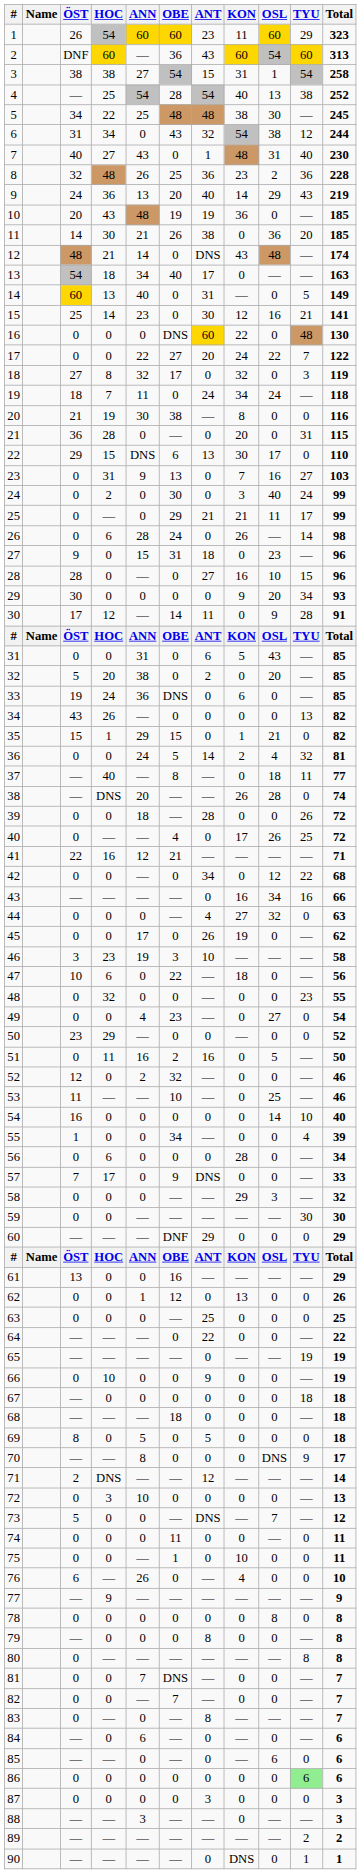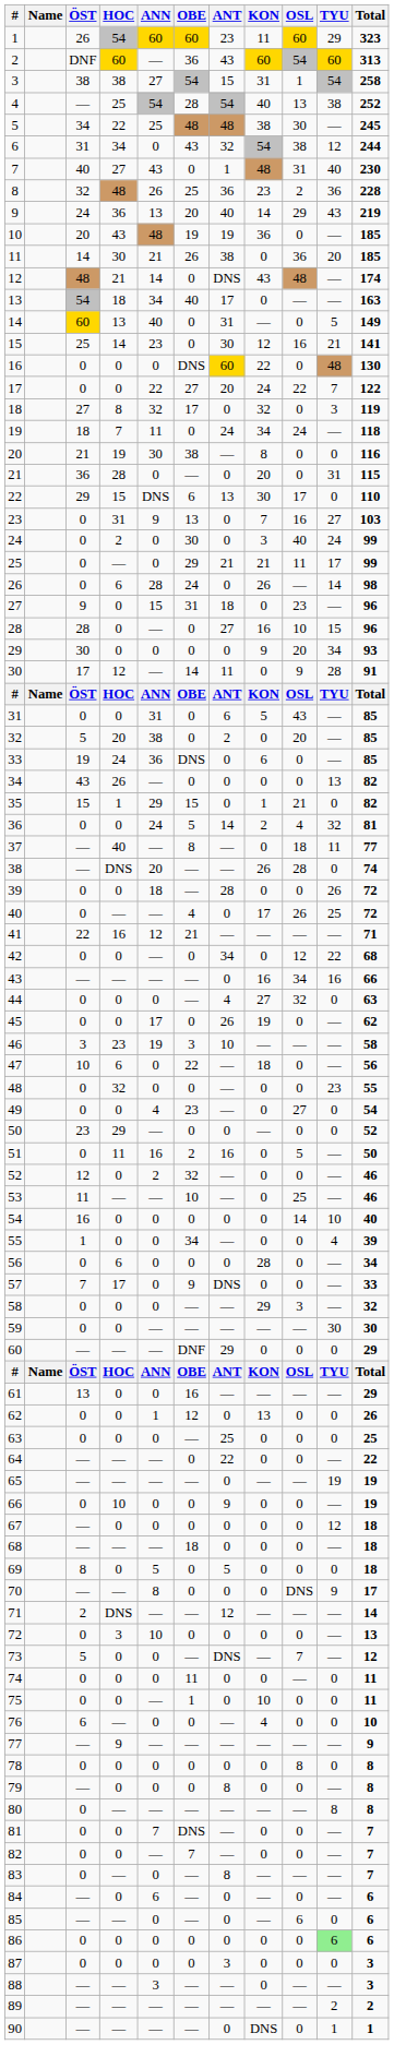 <table class="wikitable sortable" style="text-align:center;">
 <tr>
 <th>#</th>
 <th>Name</th>
 <th><a href='#'>ÖST</a></th>
 <th><a href='#'>HOC</a></th>
 <th><a href='#'>ANN</a></th>
 <th><a href='#'>OBE</a></th>
 <th><a href='#'>ANT</a></th>
 <th><a href='#'>KON</a></th>
 <th><a href='#'>OSL</a></th>
 <th><a href='#'>TYU</a></th>
 <th><strong>Total</strong> </th>
 </tr>
 <tr>
 <td>1</td>
 <td align="left"></td>
 <td>26</td>
 <td bgcolor="silver">54</td>
 <td bgcolor="gold">60</td>
 <td bgcolor="gold">60</td>
 <td>23</td>
 <td>11</td>
 <td bgcolor="gold">60</td>
 <td>29</td>
 <td><strong>323</strong></td>
 </tr>
 <tr>
 <td>2</td>
 <td align="left"></td>
 <td>DNF</td>
 <td bgcolor="gold">60</td>
 <td>—</td>
 <td>36</td>
 <td>43</td>
 <td bgcolor="gold">60</td>
 <td bgcolor="silver">54</td>
 <td bgcolor="gold">60</td>
 <td><strong>313</strong></td>
 </tr>
 <tr>
 <td>3</td>
 <td align="left"></td>
 <td>38</td>
 <td>38</td>
 <td>27</td>
 <td bgcolor="silver">54</td>
 <td>15</td>
 <td>31</td>
 <td>1</td>
 <td bgcolor="silver">54</td>
 <td><strong>258</strong></td>
 </tr>
 <tr>
 <td>4</td>
 <td align="left"></td>
 <td>—</td>
 <td>25</td>
 <td bgcolor="silver">54</td>
 <td>28</td>
 <td bgcolor="silver">54</td>
 <td>40</td>
 <td>13</td>
 <td>38</td>
 <td><strong>252</strong></td>
 </tr>
 <tr>
 <td>5</td>
 <td align="left"></td>
 <td>34</td>
 <td>22</td>
 <td>25</td>
 <td bgcolor="CC9966">48</td>
 <td bgcolor="CC9966">48</td>
 <td>38</td>
 <td>30</td>
 <td>—</td>
 <td><strong>245</strong></td>
 </tr>
 <tr>
 <td>6</td>
 <td align="left"></td>
 <td>31</td>
 <td>34</td>
 <td>0</td>
 <td>43</td>
 <td>32</td>
 <td bgcolor="silver">54</td>
 <td>38</td>
 <td>12</td>
 <td><strong>244</strong></td>
 </tr>
 <tr>
 <td>7</td>
 <td align="left"></td>
 <td>40</td>
 <td>27</td>
 <td>43</td>
 <td>0</td>
 <td>1</td>
 <td bgcolor="CC9966">48</td>
 <td>31</td>
 <td>40</td>
 <td><strong>230</strong></td>
 </tr>
 <tr>
 <td>8</td>
 <td align="left"></td>
 <td>32</td>
 <td bgcolor="CC9966">48</td>
 <td>26</td>
 <td>25</td>
 <td>36</td>
 <td>23</td>
 <td>2</td>
 <td>36</td>
 <td><strong>228</strong></td>
 </tr>
 <tr>
 <td>9</td>
 <td align="left"></td>
 <td>24</td>
 <td>36</td>
 <td>13</td>
 <td>20</td>
 <td>40</td>
 <td>14</td>
 <td>29</td>
 <td>43</td>
 <td><strong>219</strong></td>
 </tr>
 <tr>
 <td>10</td>
 <td align="left"></td>
 <td>20</td>
 <td>43</td>
 <td bgcolor="CC9966">48</td>
 <td>19</td>
 <td>19</td>
 <td>36</td>
 <td>0</td>
 <td>—</td>
 <td><strong>185</strong></td>
 </tr>
 <tr>
 <td>11</td>
 <td align="left"></td>
 <td>14</td>
 <td>30</td>
 <td>21</td>
 <td>26</td>
 <td>38</td>
 <td>0</td>
 <td>36</td>
 <td>20</td>
 <td><strong>185</strong></td>
 </tr>
 <tr>
 <td>12</td>
 <td align="left"></td>
 <td bgcolor="CC9966">48</td>
 <td>21</td>
 <td>14</td>
 <td>0</td>
 <td>DNS</td>
 <td>43</td>
 <td bgcolor="CC9966">48</td>
 <td>—</td>
 <td><strong>174</strong></td>
 </tr>
 <tr>
 <td>13</td>
 <td align="left"></td>
 <td bgcolor="silver">54</td>
 <td>18</td>
 <td>34</td>
 <td>40</td>
 <td>17</td>
 <td>0</td>
 <td>—</td>
 <td>—</td>
 <td><strong>163</strong></td>
 </tr>
 <tr>
 <td>14</td>
 <td align="left"></td>
 <td bgcolor="gold">60</td>
 <td>13</td>
 <td>40</td>
 <td>0</td>
 <td>31</td>
 <td>—</td>
 <td>0</td>
 <td>5</td>
 <td><strong>149</strong></td>
 </tr>
 <tr>
 <td>15</td>
 <td align="left"></td>
 <td>25</td>
 <td>14</td>
 <td>23</td>
 <td>0</td>
 <td>30</td>
 <td>12</td>
 <td>16</td>
 <td>21</td>
 <td><strong>141</strong></td>
 </tr>
 <tr>
 <td>16</td>
 <td align="left"></td>
 <td>0</td>
 <td>0</td>
 <td>0</td>
 <td>DNS</td>
 <td bgcolor="gold">60</td>
 <td>22</td>
 <td>0</td>
 <td bgcolor="CC9966">48</td>
 <td><strong>130</strong></td>
 </tr>
 <tr>
 <td>17</td>
 <td align="left"></td>
 <td>0</td>
 <td>0</td>
 <td>22</td>
 <td>27</td>
 <td>20</td>
 <td>24</td>
 <td>22</td>
 <td>7</td>
 <td><strong>122</strong></td>
 </tr>
 <tr>
 <td>18</td>
 <td align="left"></td>
 <td>27</td>
 <td>8</td>
 <td>32</td>
 <td>17</td>
 <td>0</td>
 <td>32</td>
 <td>0</td>
 <td>3</td>
 <td><strong>119</strong></td>
 </tr>
 <tr>
 <td>19</td>
 <td align="left"></td>
 <td>18</td>
 <td>7</td>
 <td>11</td>
 <td>0</td>
 <td>24</td>
 <td>34</td>
 <td>24</td>
 <td>—</td>
 <td><strong>118</strong></td>
 </tr>
 <tr>
 <td>20</td>
 <td align="left"></td>
 <td>21</td>
 <td>19</td>
 <td>30</td>
 <td>38</td>
 <td>—</td>
 <td>8</td>
 <td>0</td>
 <td>0</td>
 <td><strong>116</strong></td>
 </tr>
 <tr>
 <td>21</td>
 <td align="left"></td>
 <td>36</td>
 <td>28</td>
 <td>0</td>
 <td>—</td>
 <td>0</td>
 <td>20</td>
 <td>0</td>
 <td>31</td>
 <td><strong>115</strong></td>
 </tr>
 <tr>
 <td>22</td>
 <td align="left"></td>
 <td>29</td>
 <td>15</td>
 <td>DNS</td>
 <td>6</td>
 <td>13</td>
 <td>30</td>
 <td>17</td>
 <td>0</td>
 <td><strong>110</strong></td>
 </tr>
 <tr>
 <td>23</td>
 <td align="left"></td>
 <td>0</td>
 <td>31</td>
 <td>9</td>
 <td>13</td>
 <td>0</td>
 <td>7</td>
 <td>16</td>
 <td>27</td>
 <td><strong>103</strong></td>
 </tr>
 <tr>
 <td>24</td>
 <td align="left"></td>
 <td>0</td>
 <td>2</td>
 <td>0</td>
 <td>30</td>
 <td>0</td>
 <td>3</td>
 <td>40</td>
 <td>24</td>
 <td><strong>99</strong></td>
 </tr>
 <tr>
 <td>25</td>
 <td align="left"></td>
 <td>0</td>
 <td>—</td>
 <td>0</td>
 <td>29</td>
 <td>21</td>
 <td>21</td>
 <td>11</td>
 <td>17</td>
 <td><strong>99</strong></td>
 </tr>
 <tr>
 <td>26</td>
 <td align="left"></td>
 <td>0</td>
 <td>6</td>
 <td>28</td>
 <td>24</td>
 <td>0</td>
 <td>26</td>
 <td>—</td>
 <td>14</td>
 <td><strong>98</strong></td>
 </tr>
 <tr>
 <td>27</td>
 <td align="left"></td>
 <td>9</td>
 <td>0</td>
 <td>15</td>
 <td>31</td>
 <td>18</td>
 <td>0</td>
 <td>23</td>
 <td>—</td>
 <td><strong>96</strong></td>
 </tr>
 <tr>
 <td>28</td>
 <td align="left"></td>
 <td>28</td>
 <td>0</td>
 <td>—</td>
 <td>0</td>
 <td>27</td>
 <td>16</td>
 <td>10</td>
 <td>15</td>
 <td><strong>96</strong></td>
 </tr>
 <tr>
 <td>29</td>
 <td align="left"></td>
 <td>30</td>
 <td>0</td>
 <td>0</td>
 <td>0</td>
 <td>0</td>
 <td>9</td>
 <td>20</td>
 <td>34</td>
 <td><strong>93</strong></td>
 </tr>
 <tr>
 <td>30</td>
 <td align="left"></td>
 <td>17</td>
 <td>12</td>
 <td>—</td>
 <td>14</td>
 <td>11</td>
 <td>0</td>
 <td>9</td>
 <td>28</td>
 <td><strong>91</strong></td>
 </tr>
 <tr>
 <th>#</th>
 <th>Name</th>
 <th><a href='#'>ÖST</a></th>
 <th><a href='#'>HOC</a></th>
 <th><a href='#'>ANN</a></th>
 <th><a href='#'>OBE</a></th>
 <th><a href='#'>ANT</a></th>
 <th><a href='#'>KON</a></th>
 <th><a href='#'>OSL</a></th>
 <th><a href='#'>TYU</a></th>
 <th><strong>Total</strong></th>
 </tr>
 <tr>
 <td>31</td>
 <td align="left"></td>
 <td>0</td>
 <td>0</td>
 <td>31</td>
 <td>0</td>
 <td>6</td>
 <td>5</td>
 <td>43</td>
 <td>—</td>
 <td><strong>85</strong></td>
 </tr>
 <tr>
 <td>32</td>
 <td align="left"></td>
 <td>5</td>
 <td>20</td>
 <td>38</td>
 <td>0</td>
 <td>2</td>
 <td>0</td>
 <td>20</td>
 <td>—</td>
 <td><strong>85</strong></td>
 </tr>
 <tr>
 <td>33</td>
 <td align="left"></td>
 <td>19</td>
 <td>24</td>
 <td>36</td>
 <td>DNS</td>
 <td>0</td>
 <td>6</td>
 <td>0</td>
 <td>—</td>
 <td><strong>85</strong></td>
 </tr>
 <tr>
 <td>34</td>
 <td align="left"></td>
 <td>43</td>
 <td>26</td>
 <td>—</td>
 <td>0</td>
 <td>0</td>
 <td>0</td>
 <td>0</td>
 <td>13</td>
 <td><strong>82</strong></td>
 </tr>
 <tr>
 <td>35</td>
 <td align="left"></td>
 <td>15</td>
 <td>1</td>
 <td>29</td>
 <td>15</td>
 <td>0</td>
 <td>1</td>
 <td>21</td>
 <td>0</td>
 <td><strong>82</strong></td>
 </tr>
 <tr>
 <td>36</td>
 <td align="left"></td>
 <td>0</td>
 <td>0</td>
 <td>24</td>
 <td>5</td>
 <td>14</td>
 <td>2</td>
 <td>4</td>
 <td>32</td>
 <td><strong>81</strong></td>
 </tr>
 <tr>
 <td>37</td>
 <td align="left"></td>
 <td>—</td>
 <td>40</td>
 <td>—</td>
 <td>8</td>
 <td>—</td>
 <td>0</td>
 <td>18</td>
 <td>11</td>
 <td><strong>77</strong></td>
 </tr>
 <tr>
 <td>38</td>
 <td align="left"></td>
 <td>—</td>
 <td>DNS</td>
 <td>20</td>
 <td>—</td>
 <td>—</td>
 <td>26</td>
 <td>28</td>
 <td>0</td>
 <td><strong>74</strong></td>
 </tr>
 <tr>
 <td>39</td>
 <td align="left"></td>
 <td>0</td>
 <td>0</td>
 <td>18</td>
 <td>—</td>
 <td>28</td>
 <td>0</td>
 <td>0</td>
 <td>26</td>
 <td><strong>72</strong></td>
 </tr>
 <tr>
 <td>40</td>
 <td align="left"></td>
 <td>0</td>
 <td>—</td>
 <td>—</td>
 <td>4</td>
 <td>0</td>
 <td>17</td>
 <td>26</td>
 <td>25</td>
 <td><strong>72</strong></td>
 </tr>
 <tr>
 <td>41</td>
 <td align="left"></td>
 <td>22</td>
 <td>16</td>
 <td>12</td>
 <td>21</td>
 <td>—</td>
 <td>—</td>
 <td>—</td>
 <td>—</td>
 <td><strong>71</strong></td>
 </tr>
 <tr>
 <td>42</td>
 <td align="left"></td>
 <td>0</td>
 <td>0</td>
 <td>—</td>
 <td>0</td>
 <td>34</td>
 <td>0</td>
 <td>12</td>
 <td>22</td>
 <td><strong>68</strong></td>
 </tr>
 <tr>
 <td>43</td>
 <td align="left"></td>
 <td>—</td>
 <td>—</td>
 <td>—</td>
 <td>—</td>
 <td>0</td>
 <td>16</td>
 <td>34</td>
 <td>16</td>
 <td><strong>66</strong></td>
 </tr>
 <tr>
 <td>44</td>
 <td align="left"></td>
 <td>0</td>
 <td>0</td>
 <td>0</td>
 <td>—</td>
 <td>4</td>
 <td>27</td>
 <td>32</td>
 <td>0</td>
 <td><strong>63</strong></td>
 </tr>
 <tr>
 <td>45</td>
 <td align="left"></td>
 <td>0</td>
 <td>0</td>
 <td>17</td>
 <td>0</td>
 <td>26</td>
 <td>19</td>
 <td>0</td>
 <td>—</td>
 <td><strong>62</strong></td>
 </tr>
 <tr>
 <td>46</td>
 <td align="left"></td>
 <td>3</td>
 <td>23</td>
 <td>19</td>
 <td>3</td>
 <td>10</td>
 <td>—</td>
 <td>—</td>
 <td>—</td>
 <td><strong>58</strong></td>
 </tr>
 <tr>
 <td>47</td>
 <td align="left"></td>
 <td>10</td>
 <td>6</td>
 <td>0</td>
 <td>22</td>
 <td>—</td>
 <td>18</td>
 <td>0</td>
 <td>—</td>
 <td><strong>56</strong></td>
 </tr>
 <tr>
 <td>48</td>
 <td align="left"></td>
 <td>0</td>
 <td>32</td>
 <td>0</td>
 <td>0</td>
 <td>—</td>
 <td>0</td>
 <td>0</td>
 <td>23</td>
 <td><strong>55</strong></td>
 </tr>
 <tr>
 <td>49</td>
 <td align="left"></td>
 <td>0</td>
 <td>0</td>
 <td>4</td>
 <td>23</td>
 <td>—</td>
 <td>0</td>
 <td>27</td>
 <td>0</td>
 <td><strong>54</strong></td>
 </tr>
 <tr>
 <td>50</td>
 <td align="left"></td>
 <td>23</td>
 <td>29</td>
 <td>—</td>
 <td>0</td>
 <td>0</td>
 <td>—</td>
 <td>0</td>
 <td>0</td>
 <td><strong>52</strong></td>
 </tr>
 <tr>
 <td>51</td>
 <td align="left"></td>
 <td>0</td>
 <td>11</td>
 <td>16</td>
 <td>2</td>
 <td>16</td>
 <td>0</td>
 <td>5</td>
 <td>—</td>
 <td><strong>50</strong></td>
 </tr>
 <tr>
 <td>52</td>
 <td align="left"></td>
 <td>12</td>
 <td>0</td>
 <td>2</td>
 <td>32</td>
 <td>—</td>
 <td>0</td>
 <td>0</td>
 <td>—</td>
 <td><strong>46</strong></td>
 </tr>
 <tr>
 <td>53</td>
 <td align="left"></td>
 <td>11</td>
 <td>—</td>
 <td>—</td>
 <td>10</td>
 <td>—</td>
 <td>0</td>
 <td>25</td>
 <td>—</td>
 <td><strong>46</strong></td>
 </tr>
 <tr>
 <td>54</td>
 <td align="left"></td>
 <td>16</td>
 <td>0</td>
 <td>0</td>
 <td>0</td>
 <td>0</td>
 <td>0</td>
 <td>14</td>
 <td>10</td>
 <td><strong>40</strong></td>
 </tr>
 <tr>
 <td>55</td>
 <td align="left"></td>
 <td>1</td>
 <td>0</td>
 <td>0</td>
 <td>34</td>
 <td>—</td>
 <td>0</td>
 <td>0</td>
 <td>4</td>
 <td><strong>39</strong></td>
 </tr>
 <tr>
 <td>56</td>
 <td align="left"></td>
 <td>0</td>
 <td>6</td>
 <td>0</td>
 <td>0</td>
 <td>0</td>
 <td>28</td>
 <td>0</td>
 <td>—</td>
 <td><strong>34</strong></td>
 </tr>
 <tr>
 <td>57</td>
 <td align="left"></td>
 <td>7</td>
 <td>17</td>
 <td>0</td>
 <td>9</td>
 <td>DNS</td>
 <td>0</td>
 <td>0</td>
 <td>—</td>
 <td><strong>33</strong></td>
 </tr>
 <tr>
 <td>58</td>
 <td align="left"></td>
 <td>0</td>
 <td>0</td>
 <td>0</td>
 <td>—</td>
 <td>—</td>
 <td>29</td>
 <td>3</td>
 <td>—</td>
 <td><strong>32</strong></td>
 </tr>
 <tr>
 <td>59</td>
 <td align="left"></td>
 <td>0</td>
 <td>0</td>
 <td>—</td>
 <td>—</td>
 <td>—</td>
 <td>—</td>
 <td>—</td>
 <td>30</td>
 <td><strong>30</strong></td>
 </tr>
 <tr>
 <td>60</td>
 <td align="left"></td>
 <td>—</td>
 <td>—</td>
 <td>—</td>
 <td>DNF</td>
 <td>29</td>
 <td>0</td>
 <td>0</td>
 <td>0</td>
 <td><strong>29</strong></td>
 </tr>
 <tr>
 <th>#</th>
 <th>Name</th>
 <th><a href='#'>ÖST</a></th>
 <th><a href='#'>HOC</a></th>
 <th><a href='#'>ANN</a></th>
 <th><a href='#'>OBE</a></th>
 <th><a href='#'>ANT</a></th>
 <th><a href='#'>KON</a></th>
 <th><a href='#'>OSL</a></th>
 <th><a href='#'>TYU</a></th>
 <th><strong>Total</strong></th>
 </tr>
 <tr>
 <td>61</td>
 <td align="left"></td>
 <td>13</td>
 <td>0</td>
 <td>0</td>
 <td>16</td>
 <td>—</td>
 <td>—</td>
 <td>—</td>
 <td>—</td>
 <td><strong>29</strong></td>
 </tr>
 <tr>
 <td>62</td>
 <td align="left"></td>
 <td>0</td>
 <td>0</td>
 <td>1</td>
 <td>12</td>
 <td>0</td>
 <td>13</td>
 <td>0</td>
 <td>0</td>
 <td><strong>26</strong></td>
 </tr>
 <tr>
 <td>63</td>
 <td align="left"></td>
 <td>0</td>
 <td>0</td>
 <td>0</td>
 <td>—</td>
 <td>25</td>
 <td>0</td>
 <td>0</td>
 <td>0</td>
 <td><strong>25</strong></td>
 </tr>
 <tr>
 <td>64</td>
 <td align="left"></td>
 <td>—</td>
 <td>—</td>
 <td>—</td>
 <td>0</td>
 <td>22</td>
 <td>0</td>
 <td>0</td>
 <td>—</td>
 <td><strong>22</strong></td>
 </tr>
 <tr>
 <td>65</td>
 <td align="left"></td>
 <td>—</td>
 <td>—</td>
 <td>—</td>
 <td>—</td>
 <td>0</td>
 <td>—</td>
 <td>—</td>
 <td>19</td>
 <td><strong>19</strong></td>
 </tr>
 <tr>
 <td>66</td>
 <td align="left"></td>
 <td>0</td>
 <td>10</td>
 <td>0</td>
 <td>0</td>
 <td>9</td>
 <td>0</td>
 <td>0</td>
 <td>—</td>
 <td><strong>19</strong></td>
 </tr>
 <tr>
 <td>67</td>
 <td align="left"></td>
 <td>—</td>
 <td>0</td>
 <td>0</td>
 <td>0</td>
 <td>0</td>
 <td>0</td>
 <td>0</td>
-<td>18</td>
+<td>12</td>
 <td><strong>18</strong></td>
 </tr>
 <tr>
 <td>68</td>
 <td align="left"></td>
 <td>—</td>
 <td>—</td>
 <td>—</td>
 <td>18</td>
 <td>0</td>
 <td>0</td>
 <td>0</td>
 <td>—</td>
 <td><strong>18</strong></td>
 </tr>
 <tr>
 <td>69</td>
 <td align="left"></td>
 <td>8</td>
 <td>0</td>
 <td>5</td>
 <td>0</td>
 <td>5</td>
 <td>0</td>
 <td>0</td>
 <td>0</td>
 <td><strong>18</strong></td>
 </tr>
 <tr>
 <td>70</td>
 <td align="left"></td>
 <td>—</td>
 <td>—</td>
 <td>8</td>
 <td>0</td>
 <td>0</td>
 <td>0</td>
 <td>DNS</td>
 <td>9</td>
 <td><strong>17</strong></td>
 </tr>
 <tr>
 <td>71</td>
 <td align="left"></td>
 <td>2</td>
 <td>DNS</td>
 <td>—</td>
 <td>—</td>
 <td>12</td>
 <td>—</td>
 <td>—</td>
 <td>—</td>
 <td><strong>14</strong></td>
 </tr>
 <tr>
 <td>72</td>
 <td align="left"></td>
 <td>0</td>
 <td>3</td>
 <td>10</td>
 <td>0</td>
 <td>0</td>
 <td>0</td>
 <td>0</td>
 <td>—</td>
 <td><strong>13</strong></td>
 </tr>
 <tr>
 <td>73</td>
 <td align="left"></td>
 <td>5</td>
 <td>0</td>
 <td>0</td>
 <td>—</td>
 <td>DNS</td>
 <td>—</td>
 <td>7</td>
 <td>—</td>
 <td><strong>12</strong></td>
 </tr>
 <tr>
 <td>74</td>
 <td align="left"></td>
 <td>0</td>
 <td>0</td>
 <td>0</td>
 <td>11</td>
 <td>0</td>
 <td>0</td>
 <td>—</td>
 <td>0</td>
 <td><strong>11</strong></td>
 </tr>
 <tr>
 <td>75</td>
 <td align="left"></td>
 <td>0</td>
 <td>0</td>
 <td>—</td>
 <td>1</td>
 <td>0</td>
 <td>10</td>
 <td>0</td>
 <td>0</td>
 <td><strong>11</strong></td>
 </tr>
 <tr>
 <td>76</td>
 <td align="left"></td>
 <td>6</td>
 <td>—</td>
-<td>26</td>
+<td>0</td>
 <td>0</td>
 <td>—</td>
 <td>4</td>
 <td>0</td>
 <td>0</td>
 <td><strong>10</strong></td>
 </tr>
 <tr>
 <td>77</td>
 <td align="left"></td>
 <td>—</td>
 <td>9</td>
 <td>—</td>
 <td>—</td>
 <td>—</td>
 <td>—</td>
 <td>—</td>
 <td>—</td>
 <td><strong>9</strong></td>
 </tr>
 <tr>
 <td>78</td>
 <td align="left"></td>
 <td>0</td>
 <td>0</td>
 <td>0</td>
 <td>0</td>
 <td>0</td>
 <td>0</td>
 <td>8</td>
 <td>0</td>
 <td><strong>8</strong></td>
 </tr>
 <tr>
 <td>79</td>
 <td align="left"></td>
 <td>—</td>
 <td>0</td>
 <td>0</td>
 <td>0</td>
 <td>8</td>
 <td>0</td>
 <td>0</td>
 <td>—</td>
 <td><strong>8</strong></td>
 </tr>
 <tr>
 <td>80</td>
 <td align="left"></td>
 <td>0</td>
 <td>—</td>
 <td>—</td>
 <td>—</td>
 <td>—</td>
 <td>—</td>
 <td>—</td>
 <td>8</td>
 <td><strong>8</strong></td>
 </tr>
 <tr>
 <td>81</td>
 <td align="left"></td>
 <td>0</td>
 <td>0</td>
 <td>7</td>
 <td>DNS</td>
 <td>—</td>
 <td>0</td>
 <td>0</td>
 <td>—</td>
 <td><strong>7</strong></td>
 </tr>
 <tr>
 <td>82</td>
 <td align="left"></td>
 <td>0</td>
 <td>0</td>
 <td>—</td>
 <td>7</td>
 <td>—</td>
 <td>0</td>
 <td>0</td>
 <td>—</td>
 <td><strong>7</strong></td>
 </tr>
 <tr>
 <td>83</td>
 <td align="left"></td>
 <td>0</td>
 <td>—</td>
 <td>0</td>
 <td>—</td>
 <td>8</td>
 <td>—</td>
 <td>—</td>
 <td>—</td>
 <td><strong>7</strong></td>
 </tr>
 <tr>
 <td>84</td>
 <td align="left"></td>
 <td>—</td>
 <td>0</td>
 <td>6</td>
 <td>—</td>
 <td>0</td>
 <td>—</td>
 <td>0</td>
 <td>—</td>
 <td><strong>6</strong></td>
 </tr>
 <tr>
 <td>85</td>
 <td align="left"></td>
 <td>—</td>
 <td>—</td>
 <td>0</td>
 <td>—</td>
 <td>0</td>
 <td>—</td>
 <td>6</td>
 <td>0</td>
 <td><strong>6</strong></td>
 </tr>
 <tr>
 <td>86</td>
 <td align="left"></td>
 <td>0</td>
 <td>0</td>
 <td>0</td>
 <td>0</td>
 <td>0</td>
 <td>0</td>
 <td>0</td>
 <td style="background: lightgreen;">6</td>
 <td><strong>6</strong></td>
 </tr>
 <tr>
 <td>87</td>
 <td align="left"></td>
 <td>0</td>
 <td>0</td>
 <td>0</td>
 <td>0</td>
 <td>3</td>
 <td>0</td>
 <td>0</td>
 <td>0</td>
 <td><strong>3</strong></td>
 </tr>
 <tr>
 <td>88</td>
 <td align="left"></td>
 <td>—</td>
 <td>—</td>
 <td>3</td>
 <td>—</td>
 <td>—</td>
 <td>0</td>
 <td>—</td>
 <td>—</td>
 <td><strong>3</strong></td>
 </tr>
 <tr>
 <td>89</td>
 <td align="left"></td>
 <td>—</td>
 <td>—</td>
 <td>—</td>
 <td>—</td>
 <td>—</td>
 <td>—</td>
 <td>—</td>
 <td>2</td>
 <td><strong>2</strong></td>
 </tr>
 <tr>
 <td>90</td>
 <td align="left"></td>
 <td>—</td>
 <td>—</td>
 <td>—</td>
 <td>—</td>
 <td>0</td>
 <td>DNS</td>
 <td>0</td>
 <td>1</td>
 <td><strong>1</strong></td>
 </tr>
 </table>
